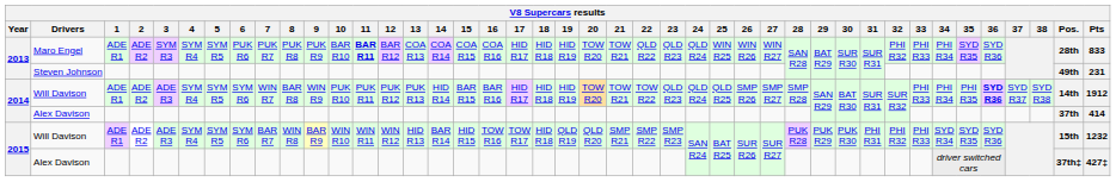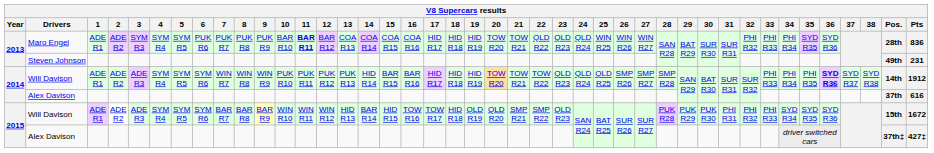 <table class="wikitable" style="text-align:center; font-size:75%">
 <tr>
 <th colspan=42><a href='#'>V8 Supercars</a> results</th>
 </tr>
 <tr>
 <th>Year</th>
 <th>Drivers</th>
 <th>1</th>
 <th>2</th>
 <th>3</th>
 <th>4</th>
 <th>5</th>
 <th>6</th>
 <th>7</th>
 <th>8</th>
 <th>9</th>
 <th>10</th>
 <th>11</th>
 <th>12</th>
 <th>13</th>
 <th>14</th>
 <th>15</th>
 <th>16</th>
 <th>17</th>
 <th>18</th>
 <th>19</th>
 <th>20</th>
 <th>21</th>
 <th>22</th>
 <th>23</th>
 <th>24</th>
 <th>25</th>
 <th>26</th>
 <th>27</th>
 <th>28</th>
 <th>29</th>
 <th>30</th>
 <th>31</th>
 <th>32</th>
 <th>33</th>
 <th>34</th>
 <th>35</th>
 <th>36</th>
 <th>37</th>
 <th>38</th>
 <th>Pos.</th>
 <th>Pts</th>
 </tr>
 <tr>
 <th rowspan=2><a href='#'>2013</a></th>
 <td align=left nowrap> <a href='#'>Maro Engel</a></td>
 <td style="background:#DFFFDF;"><a href='#'>ADE <br> R1</a><br></td>
 <td style="background:#EFCFFF;"><a href='#'>ADE <br> R2</a><br></td>
 <td style="background:#EFCFFF;"><a href='#'>SYM <br> R3</a><br></td>
 <td style="background:#DFFFDF;"><a href='#'>SYM <br> R4</a><br></td>
 <td style="background:#DFFFDF;"><a href='#'>SYM <br> R5</a><br></td>
 <td style="background:#DFFFDF;"><a href='#'>PUK <br> R6</a><br></td>
 <td style="background:#DFFFDF;"><a href='#'>PUK <br> R7</a><br></td>
 <td style="background:#DFFFDF;"><a href='#'>PUK <br> R8</a><br></td>
 <td style="background:#DFFFDF;"><a href='#'>PUK <br> R9</a><br></td>
 <td style="background:#DFFFDF;"><a href='#'>BAR <br> R10</a><br></td>
 <td style="background:#DFFFDF;"><strong><a href='#'>BAR <br> R11</a><br></strong></td>
 <td style="background:#EFCFFF;"><a href='#'>BAR <br> R12</a><br></td>
 <td style="background:#DFFFDF;"><a href='#'>COA <br> R13</a><br></td>
 <td style="background:#EFCFFF;"><a href='#'>COA <br> R14</a><br></td>
 <td style="background:#DFFFDF;"><a href='#'>COA <br> R15</a><br></td>
 <td style="background:#DFFFDF;"><a href='#'>COA <br> R16</a><br></td>
 <td style="background:#DFFFDF;"><a href='#'>HID <br> R17</a><br></td>
 <td style="background:#DFFFDF;"><a href='#'>HID <br> R18</a><br></td>
 <td style="background:#DFFFDF;"><a href='#'>HID <br> R19</a><br></td>
 <td style="background:#DFFFDF;"><a href='#'>TOW <br> R20</a><br></td>
 <td style="background:#DFFFDF;"><a href='#'>TOW <br> R21</a><br></td>
 <td style="background:#DFFFDF;"><a href='#'>QLD <br> R22</a><br></td>
 <td style="background:#DFFFDF;"><a href='#'>QLD <br> R23</a><br></td>
 <td style="background:#DFFFDF;"><a href='#'>QLD <br> R24</a><br></td>
 <td style="background:#DFFFDF;"><a href='#'>WIN <br> R25</a><br></td>
 <td style="background:#DFFFDF;"><a href='#'>WIN <br> R26</a><br></td>
 <td style="background:#DFFFDF;"><a href='#'>WIN <br> R27</a><br></td>
 <td rowspan=2 style="background:#DFFFDF;"><a href='#'>SAN <br> R28</a><br></td>
 <td rowspan=2 style="background:#DFFFDF;"><a href='#'>BAT <br> R29</a><br></td>
 <td rowspan=2 style="background:#DFFFDF;"><a href='#'>SUR <br> R30</a><br></td>
 <td rowspan=2 style="background:#DFFFDF;"><a href='#'>SUR <br> R31</a><br></td>
 <td style="background:#DFFFDF;"><a href='#'>PHI <br> R32</a><br></td>
 <td style="background:#DFFFDF;"><a href='#'>PHI <br> R33</a><br></td>
 <td style="background:#DFFFDF;"><a href='#'>PHI <br> R34</a><br></td>
 <td style="background:#EFCFFF;"><a href='#'>SYD <br> R35</a><br></td>
 <td style="background:#DFFFDF;"><a href='#'>SYD <br> R36</a><br></td>
 <th colspan=2 rowspan=2></th>
 <th>28th</th>
-<th>833</th>
+<th>836</th>
 </tr>
 <tr>
 <td align=left nowrap> <a href='#'>Steven Johnson</a></td>
 <td></td>
 <td></td>
 <td></td>
 <td></td>
 <td></td>
 <td></td>
 <td></td>
 <td></td>
 <td></td>
 <td></td>
 <td></td>
 <td></td>
 <td></td>
 <td></td>
 <td></td>
 <td></td>
 <td></td>
 <td></td>
 <td></td>
 <td></td>
 <td></td>
 <td></td>
 <td></td>
 <td></td>
 <td></td>
 <td></td>
 <td></td>
 <td></td>
 <td></td>
 <td></td>
 <td></td>
 <td></td>
 <th>49th</th>
 <th>231</th>
 </tr>
 <tr>
 <th rowspan=2><a href='#'>2014</a></th>
 <td align=left nowrap> <a href='#'>Will Davison</a></td>
 <td style="background: #dfffdf"><a href='#'>ADE<br>R1</a><br></td>
 <td style="background: #dfffdf"><a href='#'>ADE<br>R2</a><br></td>
 <td style="background: #efcfff"><a href='#'>ADE<br>R3</a><br></td>
 <td style="background: #dfffdf"><a href='#'>SYM<br>R4</a><br></td>
 <td style="background: #dfffdf"><a href='#'>SYM<br>R5</a><br></td>
 <td style="background: #dfffdf"><a href='#'>SYM<br>R6</a><br></td>
 <td style="background: #dfffdf"><a href='#'>WIN<br>R7</a><br></td>
-<td style="background: #dfffdf"><a href='#'>BAR<br>R8</a><br></td>
+<td style="background: #dfffdf"><a href='#'>WIN<br>R8</a><br></td>
 <td style="background: #dfffdf"><a href='#'>WIN<br>R9</a><br></td>
 <td style="background: #dfffdf"><a href='#'>PUK<br>R10</a><br></td>
 <td style="background: #dfffdf"><a href='#'>PUK<br>R11</a><br></td>
 <td style="background: #dfffdf"><a href='#'>PUK<br>R12</a><br></td>
 <td style="background: #dfffdf"><a href='#'>PUK<br>R13</a><br></td>
 <td style="background: #dfffdf"><a href='#'>HID<br>R14</a><br></td>
 <td style="background: #dfffdf"><a href='#'>BAR<br>R15</a><br></td>
 <td style="background: #dfffdf"><a href='#'>BAR<br>R16</a><br></td>
 <td style="background: #efcfff"><a href='#'>HID<br>R17</a><br></td>
 <td style="background: #dfffdf"><a href='#'>HID<br>R18</a><br></td>
 <td style="background: #dfffdf"><a href='#'>HID<br>R19</a><br></td>
 <td style="background: #ffdf9f"><a href='#'>TOW<br>R20</a><br></td>
 <td style="background: #dfffdf"><a href='#'>TOW<br>R21</a><br></td>
 <td style="background: #dfffdf"><a href='#'>TOW<br>R22</a><br></td>
 <td style="background: #dfffdf"><a href='#'>QLD<br>R23</a><br></td>
 <td style="background: #dfffdf"><a href='#'>QLD<br>R24</a><br></td>
 <td style="background: #dfffdf"><a href='#'>QLD<br>R25</a><br></td>
 <td style="background: #dfffdf"><a href='#'>SMP<br>R26</a><br></td>
 <td style="background: #dfffdf"><a href='#'>SMP<br>R27</a><br></td>
 <td style="background: #dfffdf"><a href='#'>SMP<br>R28</a><br></td>
 <td rowspan=2 style="background: #dfffdf"><a href='#'>SAN<br>R29</a><br></td>
 <td rowspan=2 style="background: #dfffdf"><a href='#'>BAT<br>R30</a><br></td>
 <td rowspan=2 style="background: #dfffdf"><a href='#'>SUR<br>R31</a><br></td>
 <td rowspan=2 style="background: #dfffdf"><a href='#'>SUR<br>R32</a><br></td>
 <td style="background: #dfffdf"><a href='#'>PHI<br>R33</a><br></td>
 <td style="background: #dfffdf"><a href='#'>PHI<br>R34</a><br></td>
 <td style="background: #dfffdf"><a href='#'>PHI<br>R35</a><br></td>
 <td style="background: #efcfff"><strong><a href='#'>SYD<br>R36</a><br></strong></td>
 <td style="background: #dfffdf"><a href='#'>SYD<br>R37</a><br></td>
 <td style="background: #dfffdf"><a href='#'>SYD<br>R38</a><br></td>
 <th>14th</th>
 <th>1912</th>
 </tr>
 <tr>
 <td align=left nowrap> <a href='#'>Alex Davison</a></td>
 <td></td>
 <td></td>
 <td></td>
 <td></td>
 <td></td>
 <td></td>
 <td></td>
 <td></td>
 <td></td>
 <td></td>
 <td></td>
 <td></td>
 <td></td>
 <td></td>
 <td></td>
 <td></td>
 <td></td>
 <td></td>
 <td></td>
 <td></td>
 <td></td>
 <td></td>
 <td></td>
 <td></td>
 <td></td>
 <td></td>
 <td></td>
 <td></td>
 <td></td>
 <td></td>
 <td></td>
 <td></td>
 <td></td>
 <td></td>
 <th>37th</th>
-<th>414</th>
+<th>616</th>
 </tr>
 <tr>
 <th rowspan=2><a href='#'>2015</a></th>
 <td align=left nowrap> Will Davison</td>
 <td style="background: #efcfff"><a href='#'>ADE<br>R1</a><br></td>
 <td style="background: #ffffff"><a href='#'>ADE<br>R2</a><br></td>
 <td style="background: #dfffdf"><a href='#'>ADE<br>R3</a><br></td>
 <td style="background: #dfffdf"><a href='#'>SYM<br>R4</a><br></td>
 <td style="background: #dfffdf"><a href='#'>SYM<br>R5</a><br></td>
 <td style="background: #dfffdf"><a href='#'>SYM<br>R6</a><br></td>
 <td style="background: #dfffdf"><a href='#'>BAR<br>R7</a><br></td>
-<td style="background: #dfffdf"><a href='#'>WIN<br>R8</a><br></td>
+<td style="background: #dfffdf"><a href='#'>BAR<br>R8</a><br></td>
 <td style="background: #ffffbf"><a href='#'>BAR<br>R9</a><br></td>
 <td style="background: #dfffdf"><a href='#'>WIN<br>R10</a><br></td>
 <td style="background: #dfffdf"><a href='#'>WIN<br>R11</a><br></td>
 <td style="background: #dfffdf"><a href='#'>WIN<br>R12</a><br></td>
 <td style="background: #dfffdf"><a href='#'>HID<br>R13</a><br></td>
 <td style="background: #dfffdf"><a href='#'>BAR<br>R14</a><br></td>
 <td style="background: #dfffdf"><a href='#'>HID<br>R15</a><br></td>
 <td style="background: #dfffdf"><a href='#'>TOW<br>R16</a><br></td>
 <td style="background: #dfffdf"><a href='#'>TOW<br>R17</a><br></td>
 <td style="background: #dfffdf"><a href='#'>HID<br>R18</a><br></td>
 <td style="background: #dfffdf"><a href='#'>QLD<br>R19</a><br></td>
 <td style="background: #dfffdf"><a href='#'>QLD<br>R20</a><br></td>
 <td style="background: #dfffdf"><a href='#'>SMP<br>R21</a><br></td>
 <td style="background: #dfffdf"><a href='#'>SMP<br>R22</a><br></td>
-<td style="background: #dfffdf"><a href='#'>SMP<br>R23</a><br></td>
+<td style="background: #dfffdf"><a href='#'>QLD<br>R23</a><br></td>
 <td rowspan=2 style="background: #dfffdf"><a href='#'>SAN<br>R24</a><br></td>
 <td rowspan=2 style="background: #dfffdf"><a href='#'>BAT<br>R25</a><br></td>
 <td rowspan=2 style="background: #dfffdf"><a href='#'>SUR<br>R26</a><br></td>
 <td rowspan=2 style="background: #dfffdf"><a href='#'>SUR<br>R27</a><br></td>
 <td style="background: #efcfff"><a href='#'>PUK<br>R28</a><br></td>
 <td style="background: #dfffdf"><a href='#'>PUK<br>R29</a><br></td>
 <td style="background: #dfffdf"><a href='#'>PUK<br>R30</a><br></td>
 <td style="background: #dfffdf"><a href='#'>PHI<br>R31</a><br></td>
 <td style="background: #dfffdf"><a href='#'>PHI<br>R32</a><br></td>
 <td style="background: #dfffdf"><a href='#'>PHI<br>R33</a><br></td>
 <td style="background: #dfffdf"><a href='#'>SYD<br>R34</a><br></td>
 <td style="background: #dfffdf"><a href='#'>SYD<br>R35</a><br></td>
 <td style="background: #dfffdf"><a href='#'>SYD<br>R36</a><br></td>
 <th colspan=2 rowspan=2></th>
 <th>15th</th>
-<th>1232</th>
+<th>1672</th>
 </tr>
 <tr>
 <td align=left nowrap> Alex Davison</td>
 <td></td>
 <td></td>
 <td></td>
 <td></td>
 <td></td>
 <td></td>
 <td></td>
 <td></td>
 <td></td>
 <td></td>
 <td></td>
 <td></td>
 <td></td>
 <td></td>
 <td></td>
 <td></td>
 <td></td>
 <td></td>
 <td></td>
 <td></td>
 <td></td>
 <td></td>
 <td></td>
 <td></td>
 <td></td>
 <td></td>
 <td></td>
 <td></td>
 <td></td>
 <td colspan=3 style="background:#ececec;"><em>driver switched cars</em></td>
 <th>37th‡</th>
 <th>427‡</th>
 </tr>
 </table>
